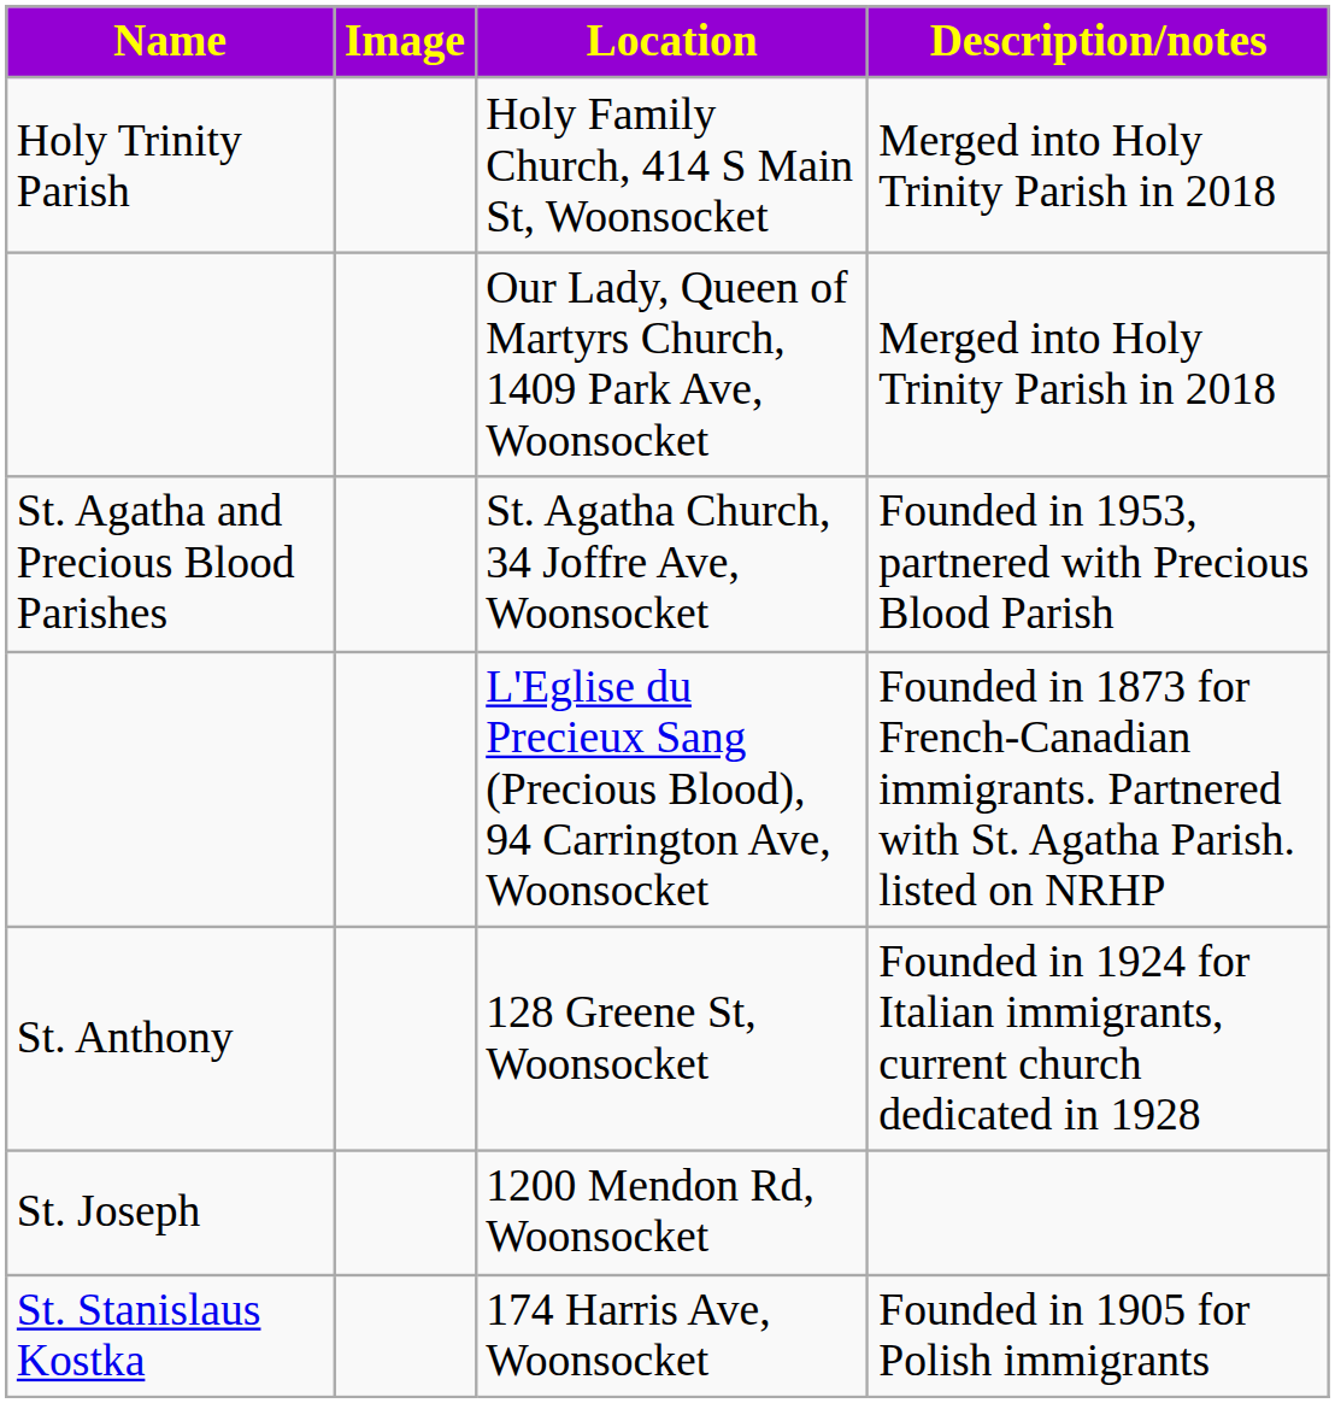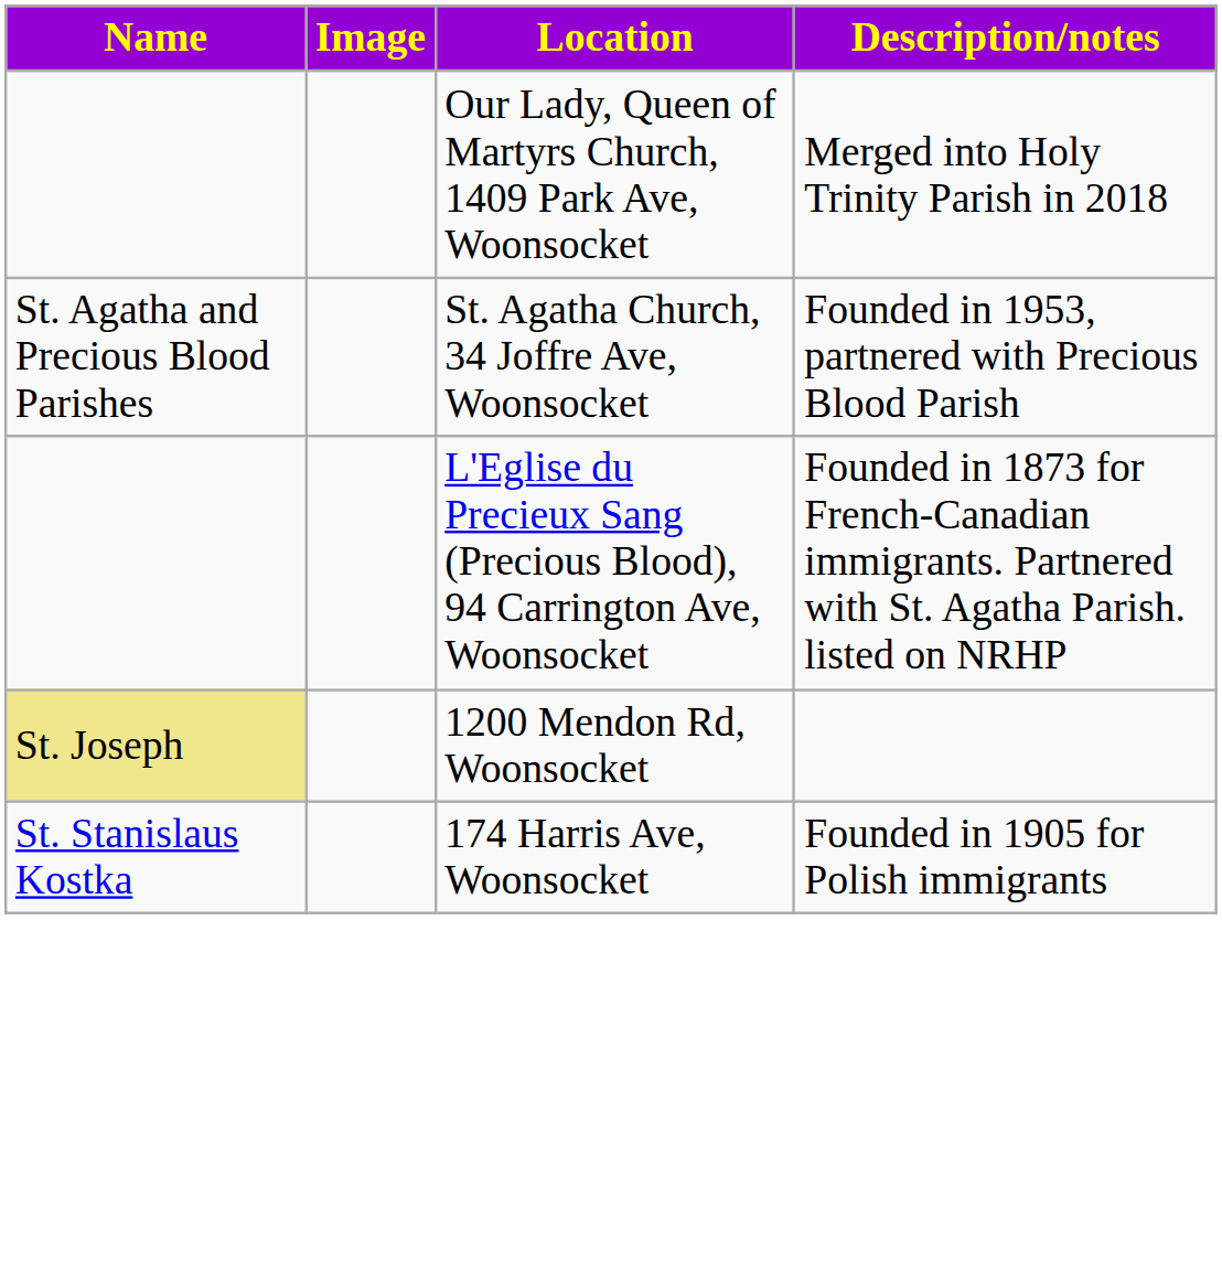 <table class="wikitable sortable" style="width:75%">
 <tr>
 <th style="background:darkviolet; color:yellow;" width="25%"><strong>Name</strong></th>
 <th style="background:darkviolet; color:yellow;" width="10%"><strong>Image</strong></th>
 <th style="background:darkviolet; color:yellow;" width="30%"><strong>Location</strong></th>
 <th style="background:darkviolet; color:yellow;" width="35%"><strong>Description/notes</strong></th>
-</tr>
-<tr>
-<td>Holy Trinity Parish</td>
-<td></td>
-<td>Holy Family Church, 414 S Main St, Woonsocket</td>
-<td>Merged into Holy Trinity Parish in 2018</td>
 </tr>
 <tr>
 <td></td>
 <td></td>
 <td>Our Lady, Queen of Martyrs Church, 1409 Park Ave, Woonsocket</td>
 <td>Merged into Holy Trinity Parish in 2018</td>
 </tr>
 <tr>
 <td>St. Agatha and Precious Blood Parishes</td>
 <td></td>
 <td>St. Agatha Church, 34 Joffre Ave, Woonsocket</td>
 <td>Founded in 1953, partnered with Precious Blood Parish </td>
 </tr>
 <tr>
 <td></td>
 <td></td>
 <td><a href='#'>L'Eglise du Precieux Sang</a> (Precious Blood), 94 Carrington Ave, Woonsocket</td>
 <td>Founded in 1873 for French-Canadian immigrants. Partnered with St. Agatha Parish. listed on NRHP</td>
 </tr>
 <tr>
-<td>St. Anthony</td>
-<td></td>
-<td>128 Greene St, Woonsocket</td>
-<td>Founded in 1924 for Italian immigrants, current church dedicated in 1928</td>
-</tr>
-<tr>
-<td>St. Joseph</td>
+<td style="background: khaki;">St. Joseph</td>
 <td></td>
 <td>1200 Mendon Rd, Woonsocket</td>
 <td></td>
 </tr>
 <tr>
 <td><a href='#'>St. Stanislaus Kostka</a></td>
 <td></td>
 <td>174 Harris Ave, Woonsocket</td>
 <td>Founded in 1905 for Polish immigrants</td>
 </tr>
 </table>
